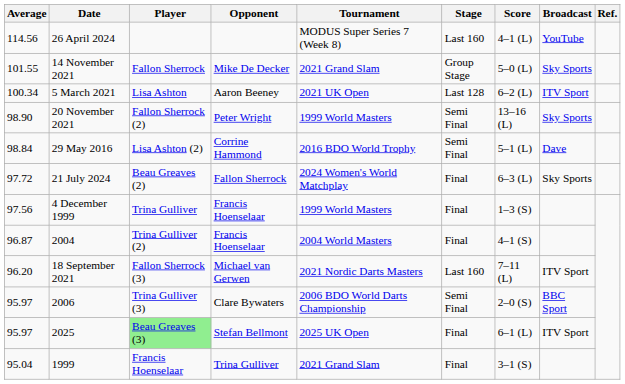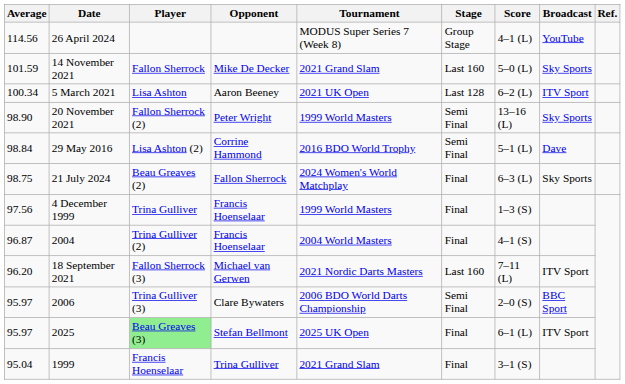 <table class="wikitable">
 <tr>
 <th>Average</th>
 <th>Date</th>
 <th>Player</th>
 <th>Opponent</th>
 <th>Tournament</th>
 <th>Stage</th>
 <th>Score</th>
 <th>Broadcast</th>
 <th>Ref.</th>
 </tr>
 <tr>
 <td>114.56</td>
 <td>26 April 2024</td>
 <td></td>
 <td></td>
 <td>MODUS Super Series 7 (Week 8)</td>
-<td>Last 160</td>
+<td>Group Stage</td>
 <td>4–1 (L)</td>
 <td><a href='#'>YouTube</a></td>
 <td></td>
 </tr>
 <tr>
-<td>101.55</td>
+<td>101.59</td>
 <td>14 November 2021</td>
 <td> <a href='#'>Fallon Sherrock</a></td>
 <td> <a href='#'>Mike De Decker</a></td>
 <td><a href='#'>2021 Grand Slam</a></td>
-<td>Group Stage</td>
+<td>Last 160</td>
 <td>5–0 (L)</td>
 <td><a href='#'>Sky Sports</a></td>
 <td></td>
 </tr>
 <tr>
 <td>100.34</td>
 <td>5 March 2021</td>
 <td> <a href='#'>Lisa Ashton</a></td>
 <td> Aaron Beeney</td>
 <td><a href='#'>2021 UK Open</a></td>
 <td>Last 128</td>
 <td>6–2 (L)</td>
 <td><a href='#'>ITV Sport</a></td>
 <td></td>
 </tr>
 <tr>
 <td>98.90</td>
 <td>20 November 2021</td>
 <td> <a href='#'>Fallon Sherrock</a> (2)</td>
 <td> <a href='#'>Peter Wright</a></td>
 <td><a href='#'>1999 World Masters</a></td>
 <td>Semi Final</td>
 <td>13–16 (L)</td>
 <td><a href='#'>Sky Sports</a></td>
 </tr>
 <tr>
 <td>98.84</td>
 <td>29 May 2016</td>
 <td> <a href='#'>Lisa Ashton</a> (2)</td>
 <td> <a href='#'>Corrine Hammond</a></td>
 <td><a href='#'>2016 BDO World Trophy</a></td>
 <td>Semi Final</td>
 <td>5–1 (L)</td>
 <td><a href='#'>Dave</a></td>
 <td></td>
 </tr>
 <tr>
-<td>97.72</td>
+<td>98.75</td>
 <td>21 July 2024</td>
 <td> <a href='#'>Beau Greaves</a> (2)</td>
 <td> <a href='#'>Fallon Sherrock</a></td>
 <td><a href='#'>2024 Women's World Matchplay</a></td>
 <td>Final</td>
 <td>6–3 (L)</td>
 <td>Sky Sports</td>
 <td></td>
 </tr>
 <tr>
 <td>97.56</td>
 <td>4 December 1999</td>
 <td> <a href='#'>Trina Gulliver</a></td>
 <td> <a href='#'>Francis Hoenselaar</a></td>
 <td><a href='#'>1999 World Masters</a></td>
 <td>Final</td>
 <td>1–3 (S)</td>
 <td></td>
 </tr>
 <tr>
 <td>96.87</td>
 <td>2004</td>
 <td> <a href='#'>Trina Gulliver</a> (2)</td>
 <td> <a href='#'>Francis Hoenselaar</a></td>
 <td><a href='#'>2004 World Masters</a></td>
 <td>Final</td>
 <td>4–1 (S)</td>
 <td></td>
 </tr>
 <tr>
 <td>96.20</td>
 <td>18 September 2021</td>
 <td> <a href='#'>Fallon Sherrock</a> (3)</td>
 <td> <a href='#'>Michael van Gerwen</a></td>
 <td><a href='#'>2021 Nordic Darts Masters</a></td>
 <td>Last 160</td>
 <td>7–11 (L)</td>
 <td>ITV Sport</td>
 </tr>
 <tr>
 <td>95.97</td>
 <td>2006</td>
 <td> <a href='#'>Trina Gulliver</a> (3)</td>
 <td> Clare Bywaters</td>
 <td><a href='#'>2006 BDO World Darts Championship</a></td>
 <td>Semi Final</td>
 <td>2–0 (S)</td>
 <td><a href='#'>BBC Sport</a></td>
 </tr>
 <tr>
 <td>95.97</td>
 <td>2025</td>
 <td style="background: lightgreen;"> <a href='#'>Beau Greaves</a> (3)</td>
 <td> <a href='#'>Stefan Bellmont</a></td>
 <td><a href='#'>2025 UK Open</a></td>
 <td>Final</td>
 <td>6–1 (L)</td>
 <td>ITV Sport</td>
 </tr>
 <tr>
 <td>95.04</td>
 <td>1999</td>
 <td> <a href='#'>Francis Hoenselaar</a></td>
 <td><a href='#'>Trina Gulliver</a></td>
 <td><a href='#'>2021 Grand Slam</a></td>
 <td>Final</td>
 <td>3–1 (S)</td>
 <td></td>
 </tr>
 </table>
